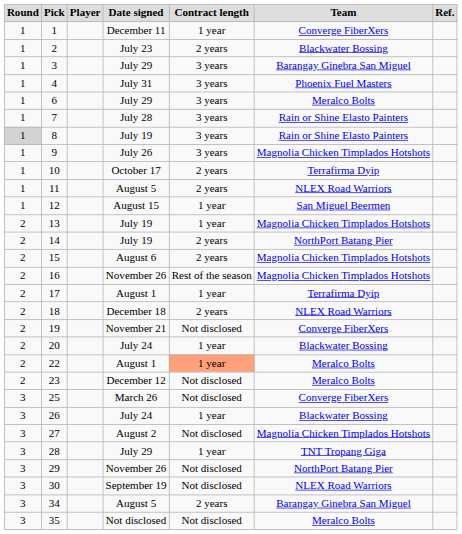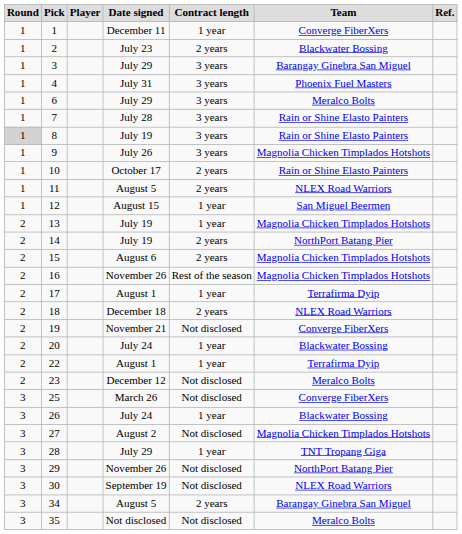 <table class="wikitable sortable" style="text-align:center">
 <tr>
 <th style="background:#dddddd;">Round</th>
 <th style="background:#dddddd;">Pick</th>
 <th style="background:#dddddd;">Player</th>
 <th class=unsortable style="background:#dddddd;">Date signed</th>
 <th style="background:#dddddd;">Contract length</th>
 <th style="background:#dddddd;">Team</th>
 <th class="unsortable" style="background:#dddddd;">Ref.</th>
 </tr>
 <tr>
 <td>1</td>
 <td>1</td>
 <td align=left></td>
 <td>December 11</td>
 <td>1 year</td>
 <td><a href='#'>Converge FiberXers</a></td>
 <td></td>
 </tr>
 <tr>
 <td>1</td>
 <td>2</td>
 <td align=left></td>
 <td>July 23</td>
 <td>2 years</td>
 <td><a href='#'>Blackwater Bossing</a></td>
 <td></td>
 </tr>
 <tr>
 <td>1</td>
 <td>3</td>
 <td align=left></td>
 <td>July 29</td>
 <td>3 years</td>
 <td><a href='#'>Barangay Ginebra San Miguel</a></td>
 <td></td>
 </tr>
 <tr>
 <td>1</td>
 <td>4</td>
 <td align=left></td>
 <td>July 31</td>
 <td>3 years</td>
 <td><a href='#'>Phoenix Fuel Masters</a></td>
 <td></td>
 </tr>
 <tr>
 <td>1</td>
 <td>6</td>
 <td align=left></td>
 <td>July 29</td>
 <td>3 years</td>
 <td><a href='#'>Meralco Bolts</a></td>
 <td></td>
 </tr>
 <tr>
 <td>1</td>
 <td>7</td>
 <td align=left></td>
 <td>July 28</td>
 <td>3 years</td>
 <td><a href='#'>Rain or Shine Elasto Painters</a></td>
 <td></td>
 </tr>
 <tr>
 <td style="background: lightgrey;">1</td>
 <td>8</td>
 <td align=left></td>
 <td>July 19</td>
 <td>3 years</td>
 <td><a href='#'>Rain or Shine Elasto Painters</a></td>
 <td></td>
 </tr>
 <tr>
 <td>1</td>
 <td>9</td>
 <td align=left></td>
 <td>July 26</td>
 <td>3 years</td>
 <td><a href='#'>Magnolia Chicken Timplados Hotshots</a></td>
 <td></td>
 </tr>
 <tr>
 <td>1</td>
 <td>10</td>
 <td align=left></td>
 <td>October 17</td>
 <td>2 years</td>
-<td><a href='#'>Terrafirma Dyip</a></td>
+<td><a href='#'>Rain or Shine Elasto Painters</a></td>
 <td></td>
 </tr>
 <tr>
 <td>1</td>
 <td>11</td>
 <td align=left></td>
 <td>August 5</td>
 <td>2 years</td>
 <td><a href='#'>NLEX Road Warriors</a></td>
 <td></td>
 </tr>
 <tr>
 <td>1</td>
 <td>12</td>
 <td align=left></td>
 <td>August 15</td>
 <td>1 year</td>
 <td><a href='#'>San Miguel Beermen</a></td>
 <td></td>
 </tr>
 <tr>
 <td>2</td>
 <td>13</td>
 <td align=left></td>
 <td>July 19</td>
 <td>1 year</td>
 <td><a href='#'>Magnolia Chicken Timplados Hotshots</a> </td>
 <td></td>
 </tr>
 <tr>
 <td>2</td>
 <td>14</td>
 <td align=left></td>
 <td>July 19</td>
 <td>2 years</td>
 <td><a href='#'>NorthPort Batang Pier</a></td>
 <td></td>
 </tr>
 <tr>
 <td>2</td>
 <td>15</td>
 <td align=left></td>
 <td>August 6</td>
 <td>2 years</td>
 <td><a href='#'>Magnolia Chicken Timplados Hotshots</a></td>
 <td></td>
 </tr>
 <tr>
 <td>2</td>
 <td>16</td>
 <td align=left></td>
 <td>November 26</td>
 <td>Rest of the season</td>
 <td><a href='#'>Magnolia Chicken Timplados Hotshots</a> </td>
 <td></td>
 </tr>
 <tr>
 <td>2</td>
 <td>17</td>
 <td align=left></td>
 <td>August 1</td>
 <td>1 year</td>
 <td><a href='#'>Terrafirma Dyip</a><br></td>
 <td></td>
 </tr>
 <tr>
 <td>2</td>
 <td>18</td>
 <td align=left></td>
 <td>December 18</td>
 <td>2 years</td>
 <td><a href='#'>NLEX Road Warriors</a></td>
 <td></td>
 </tr>
 <tr>
 <td>2</td>
 <td>19</td>
 <td align=left></td>
 <td>November 21</td>
 <td>Not disclosed</td>
 <td><a href='#'>Converge FiberXers</a></td>
 <td></td>
 </tr>
 <tr>
 <td>2</td>
 <td>20</td>
 <td align=left></td>
 <td>July 24</td>
 <td>1 year</td>
 <td><a href='#'>Blackwater Bossing</a><br></td>
 <td></td>
 </tr>
 <tr>
 <td>2</td>
 <td>22</td>
 <td align=left></td>
 <td>August 1</td>
-<td style="background: lightsalmon;">1 year</td>
-<td><a href='#'>Meralco Bolts</a></td>
+<td>1 year</td>
+<td><a href='#'>Terrafirma Dyip</a><br></td>
 <td></td>
 </tr>
 <tr>
 <td>2</td>
 <td>23</td>
 <td align=left></td>
 <td>December 12</td>
 <td>Not disclosed</td>
 <td><a href='#'>Meralco Bolts</a></td>
 <td></td>
 </tr>
 <tr>
 <td>3</td>
 <td>25</td>
 <td align=left></td>
 <td>March 26</td>
 <td>Not disclosed</td>
 <td><a href='#'>Converge FiberXers</a></td>
 <td></td>
 </tr>
 <tr>
 <td>3</td>
 <td>26</td>
 <td align=left></td>
 <td>July 24</td>
 <td>1 year</td>
 <td><a href='#'>Blackwater Bossing</a></td>
 <td></td>
 </tr>
 <tr>
 <td>3</td>
 <td>27</td>
 <td align=left></td>
 <td>August 2</td>
 <td>Not disclosed</td>
 <td><a href='#'>Magnolia Chicken Timplados Hotshots</a> </td>
 <td></td>
 </tr>
 <tr>
 <td>3</td>
 <td>28</td>
 <td align=left></td>
 <td>July 29</td>
 <td>1 year</td>
 <td><a href='#'>TNT Tropang Giga</a> </td>
 <td></td>
 </tr>
 <tr>
 <td>3</td>
 <td>29</td>
 <td align=left></td>
 <td>November 26</td>
 <td>Not disclosed</td>
 <td><a href='#'>NorthPort Batang Pier</a></td>
 <td></td>
 </tr>
 <tr>
 <td>3</td>
 <td>30</td>
 <td align=left></td>
 <td>September 19</td>
 <td>Not disclosed</td>
 <td><a href='#'>NLEX Road Warriors</a></td>
 <td></td>
 </tr>
 <tr>
 <td>3</td>
 <td>34</td>
 <td align=left></td>
 <td>August 5</td>
 <td>2 years</td>
 <td><a href='#'>Barangay Ginebra San Miguel</a></td>
 <td></td>
 </tr>
 <tr>
 <td>3</td>
 <td>35</td>
 <td align=left></td>
 <td>Not disclosed</td>
 <td>Not disclosed</td>
 <td><a href='#'>Meralco Bolts</a></td>
 <td></td>
 </tr>
 </table>
